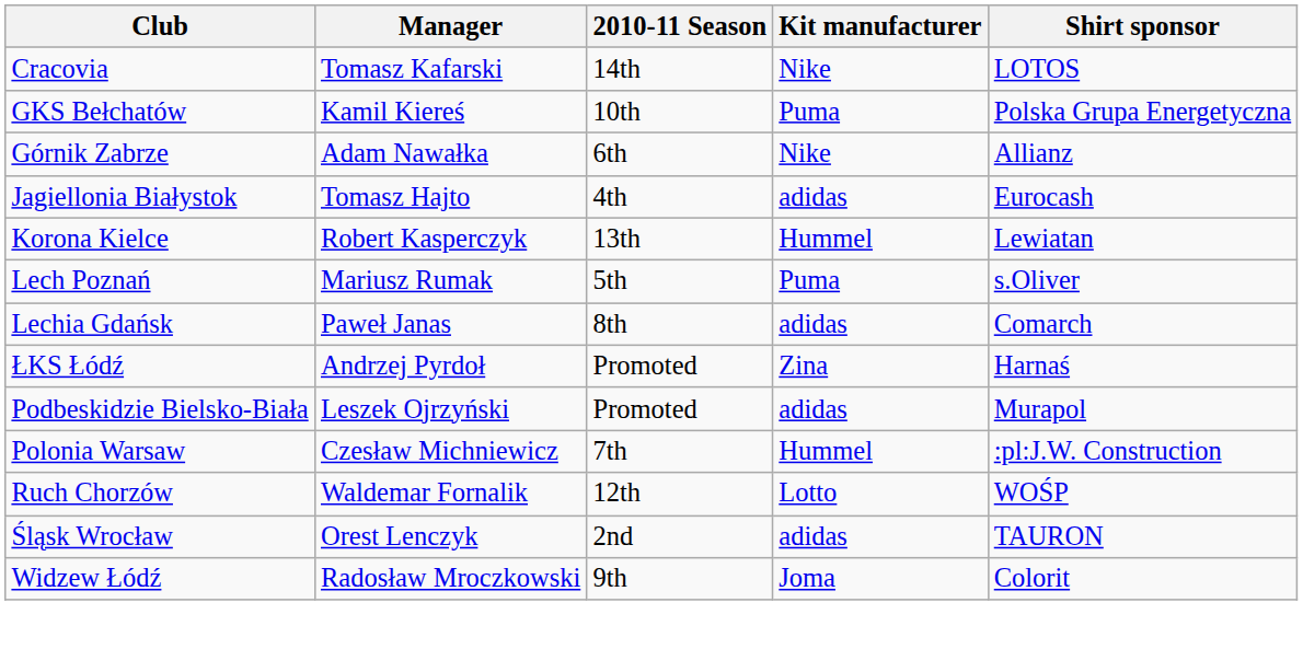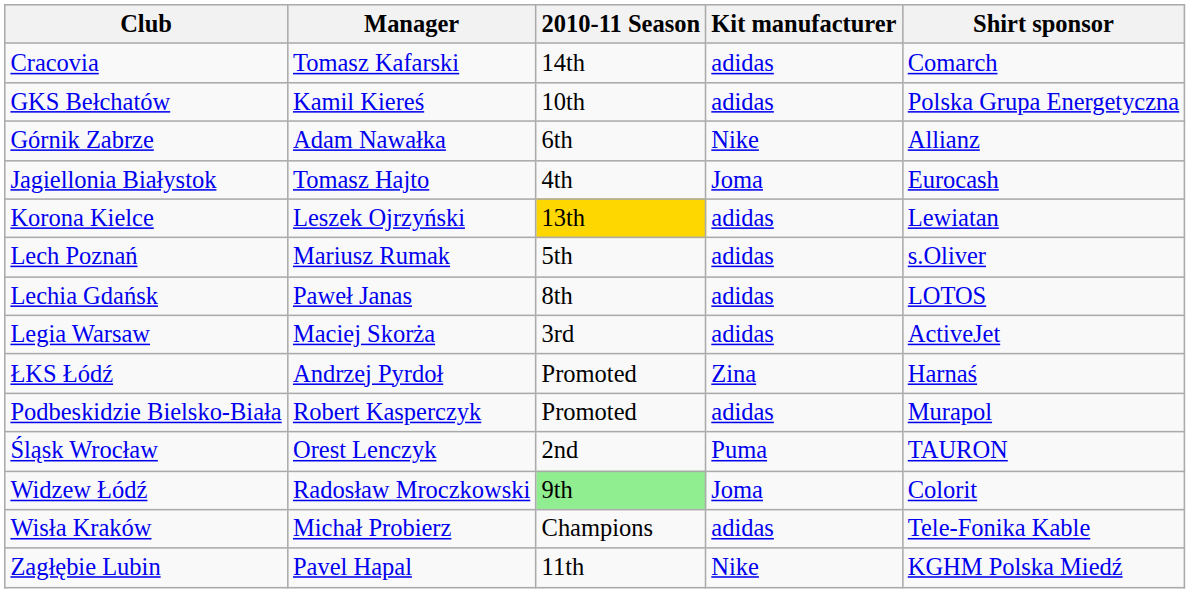 <table class="wikitable sortable" style="font-size=90%;">
 <tr>
 <th>Club</th>
 <th>Manager</th>
 <th>2010-11 Season</th>
 <th>Kit manufacturer</th>
 <th>Shirt sponsor</th>
 </tr>
 <tr>
 <td><a href='#'>Cracovia</a></td>
 <td> <a href='#'>Tomasz Kafarski</a></td>
 <td>14th</td>
-<td><a href='#'>Nike</a></td>
-<td><a href='#'>LOTOS</a></td>
+<td><a href='#'>adidas</a></td>
+<td><a href='#'>Comarch</a></td>
 </tr>
 <tr>
 <td><a href='#'>GKS Bełchatów</a></td>
 <td> <a href='#'>Kamil Kiereś</a></td>
 <td>10th</td>
-<td><a href='#'>Puma</a></td>
+<td><a href='#'>adidas</a></td>
 <td><a href='#'>Polska Grupa Energetyczna</a></td>
 </tr>
 <tr>
 <td><a href='#'>Górnik Zabrze</a></td>
 <td> <a href='#'>Adam Nawałka</a></td>
 <td>6th</td>
 <td><a href='#'>Nike</a></td>
 <td><a href='#'>Allianz</a></td>
 </tr>
 <tr>
 <td><a href='#'>Jagiellonia Białystok</a></td>
 <td> <a href='#'>Tomasz Hajto</a></td>
 <td>4th</td>
-<td><a href='#'>adidas</a></td>
+<td><a href='#'>Joma</a></td>
 <td><a href='#'>Eurocash</a></td>
 </tr>
 <tr>
 <td><a href='#'>Korona Kielce</a></td>
-<td> <a href='#'>Robert Kasperczyk</a></td>
-<td>13th</td>
-<td><a href='#'>Hummel</a></td>
+<td> <a href='#'>Leszek Ojrzyński</a></td>
+<td style="background: gold;">13th</td>
+<td><a href='#'>adidas</a></td>
 <td><a href='#'>Lewiatan</a></td>
 </tr>
 <tr>
 <td><a href='#'>Lech Poznań</a></td>
 <td> <a href='#'>Mariusz Rumak</a></td>
 <td>5th</td>
-<td><a href='#'>Puma</a></td>
+<td><a href='#'>adidas</a></td>
 <td><a href='#'>s.Oliver</a></td>
 </tr>
 <tr>
 <td><a href='#'>Lechia Gdańsk</a></td>
 <td> <a href='#'>Paweł Janas</a></td>
 <td>8th</td>
 <td><a href='#'>adidas</a></td>
-<td><a href='#'>Comarch</a></td>
+<td><a href='#'>LOTOS</a></td>
+</tr>
+<tr>
+<td><a href='#'>Legia Warsaw</a></td>
+<td> <a href='#'>Maciej Skorża</a></td>
+<td>3rd</td>
+<td><a href='#'>adidas</a></td>
+<td><a href='#'>ActiveJet</a></td>
 </tr>
 <tr>
 <td><a href='#'>ŁKS Łódź</a></td>
 <td> <a href='#'>Andrzej Pyrdoł</a></td>
 <td>Promoted</td>
 <td><a href='#'>Zina</a></td>
 <td><a href='#'>Harnaś</a></td>
 </tr>
 <tr>
 <td><a href='#'>Podbeskidzie Bielsko-Biała</a></td>
-<td> <a href='#'>Leszek Ojrzyński</a></td>
+<td> <a href='#'>Robert Kasperczyk</a></td>
 <td>Promoted</td>
 <td><a href='#'>adidas</a></td>
 <td><a href='#'>Murapol</a></td>
 </tr>
 <tr>
-<td><a href='#'>Polonia Warsaw</a></td>
-<td> <a href='#'>Czesław Michniewicz</a></td>
-<td>7th</td>
-<td><a href='#'>Hummel</a></td>
-<td><a href='#'>:pl:J.W. Construction</a></td>
-</tr>
-<tr>
-<td><a href='#'>Ruch Chorzów</a></td>
-<td> <a href='#'>Waldemar Fornalik</a></td>
-<td>12th</td>
-<td><a href='#'>Lotto</a></td>
-<td><a href='#'>WOŚP</a></td>
-</tr>
-<tr>
 <td><a href='#'>Śląsk Wrocław</a></td>
 <td> <a href='#'>Orest Lenczyk</a></td>
 <td>2nd</td>
-<td><a href='#'>adidas</a></td>
+<td><a href='#'>Puma</a></td>
 <td><a href='#'>TAURON</a></td>
 </tr>
 <tr>
 <td><a href='#'>Widzew Łódź</a></td>
 <td> <a href='#'>Radosław Mroczkowski</a></td>
-<td>9th</td>
+<td style="background: lightgreen;">9th</td>
 <td><a href='#'>Joma</a></td>
 <td><a href='#'>Colorit</a></td>
 </tr>
+<tr>
+<td><a href='#'>Wisła Kraków</a></td>
+<td> <a href='#'>Michał Probierz</a></td>
+<td>Champions</td>
+<td><a href='#'>adidas</a></td>
+<td><a href='#'>Tele-Fonika Kable</a></td>
+</tr>
+<tr>
+<td><a href='#'>Zagłębie Lubin</a></td>
+<td> <a href='#'>Pavel Hapal</a></td>
+<td>11th</td>
+<td><a href='#'>Nike</a></td>
+<td><a href='#'>KGHM Polska Miedź</a></td>
+</tr>
 </table>
